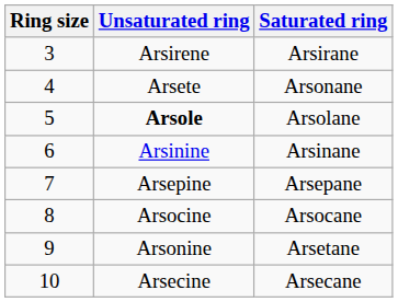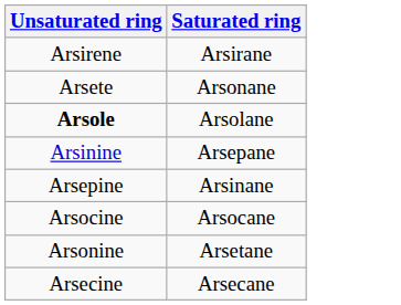 <table class="wikitable" style="text-align:center">
 <tr>
-<th>Ring size</th>
 <th><a href='#'>Unsaturated ring</a></th>
 <th><a href='#'>Saturated ring</a></th>
 </tr>
 <tr>
-<td>3</td>
 <td>Arsirene</td>
 <td>Arsirane</td>
 </tr>
 <tr>
-<td>4</td>
 <td>Arsete</td>
 <td>Arsonane</td>
 </tr>
 <tr>
-<td>5</td>
 <td><strong>Arsole</strong></td>
 <td>Arsolane</td>
 </tr>
 <tr>
-<td>6</td>
 <td><a href='#'>Arsinine</a></td>
+<td>Arsepane</td>
+</tr>
+<tr>
+<td>Arsepine</td>
 <td>Arsinane</td>
 </tr>
 <tr>
-<td>7</td>
-<td>Arsepine</td>
-<td>Arsepane</td>
-</tr>
-<tr>
-<td>8</td>
 <td>Arsocine</td>
 <td>Arsocane</td>
 </tr>
 <tr>
-<td>9</td>
 <td>Arsonine</td>
 <td>Arsetane</td>
 </tr>
 <tr>
-<td>10</td>
 <td>Arsecine</td>
 <td>Arsecane</td>
 </tr>
 </table>
